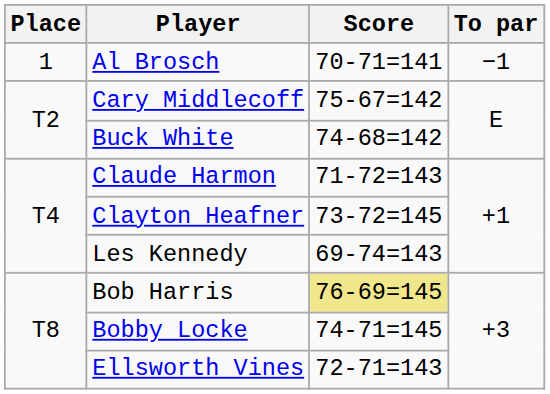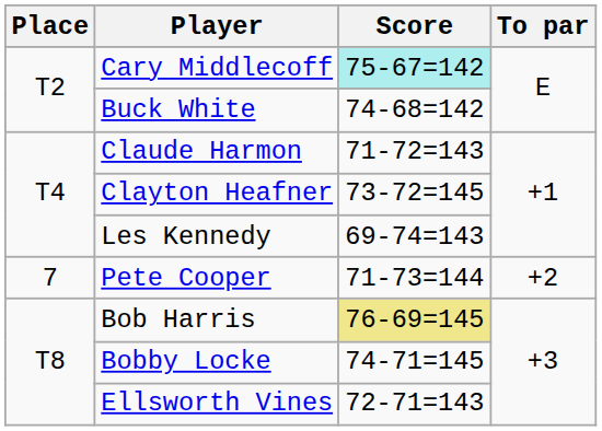 <table class=wikitable>
 <tr>
 <th>Place</th>
 <th>Player</th>
 <th>Score</th>
 <th>To par</th>
 </tr>
 <tr>
-<td align=center>1</td>
-<td> <a href='#'>Al Brosch</a></td>
-<td>70-71=141</td>
-<td align=center>−1</td>
-</tr>
-<tr>
 <td rowspan=2 align=center>T2</td>
 <td> <a href='#'>Cary Middlecoff</a></td>
-<td>75-67=142</td>
+<td style="background: paleturquoise;">75-67=142</td>
 <td rowspan=2 align=center>E</td>
 </tr>
 <tr>
 <td> <a href='#'>Buck White</a></td>
 <td>74-68=142</td>
 </tr>
 <tr>
 <td rowspan=3 align=center>T4</td>
 <td> <a href='#'>Claude Harmon</a></td>
 <td>71-72=143</td>
 <td rowspan=3 align=center>+1</td>
 </tr>
 <tr>
 <td> <a href='#'>Clayton Heafner</a></td>
 <td>73-72=145</td>
 </tr>
 <tr>
 <td> Les Kennedy</td>
 <td>69-74=143</td>
 </tr>
 <tr>
+<td align=center>7</td>
+<td> <a href='#'>Pete Cooper</a></td>
+<td>71-73=144</td>
+<td align=center>+2</td>
+</tr>
+<tr>
 <td rowspan=3 align=center>T8</td>
 <td> Bob Harris</td>
 <td style="background: khaki;">76-69=145</td>
 <td rowspan=3 align=center>+3</td>
 </tr>
 <tr>
 <td> <a href='#'>Bobby Locke</a></td>
 <td>74-71=145</td>
 </tr>
 <tr>
 <td> <a href='#'>Ellsworth Vines</a></td>
 <td>72-71=143</td>
 </tr>
 </table>
